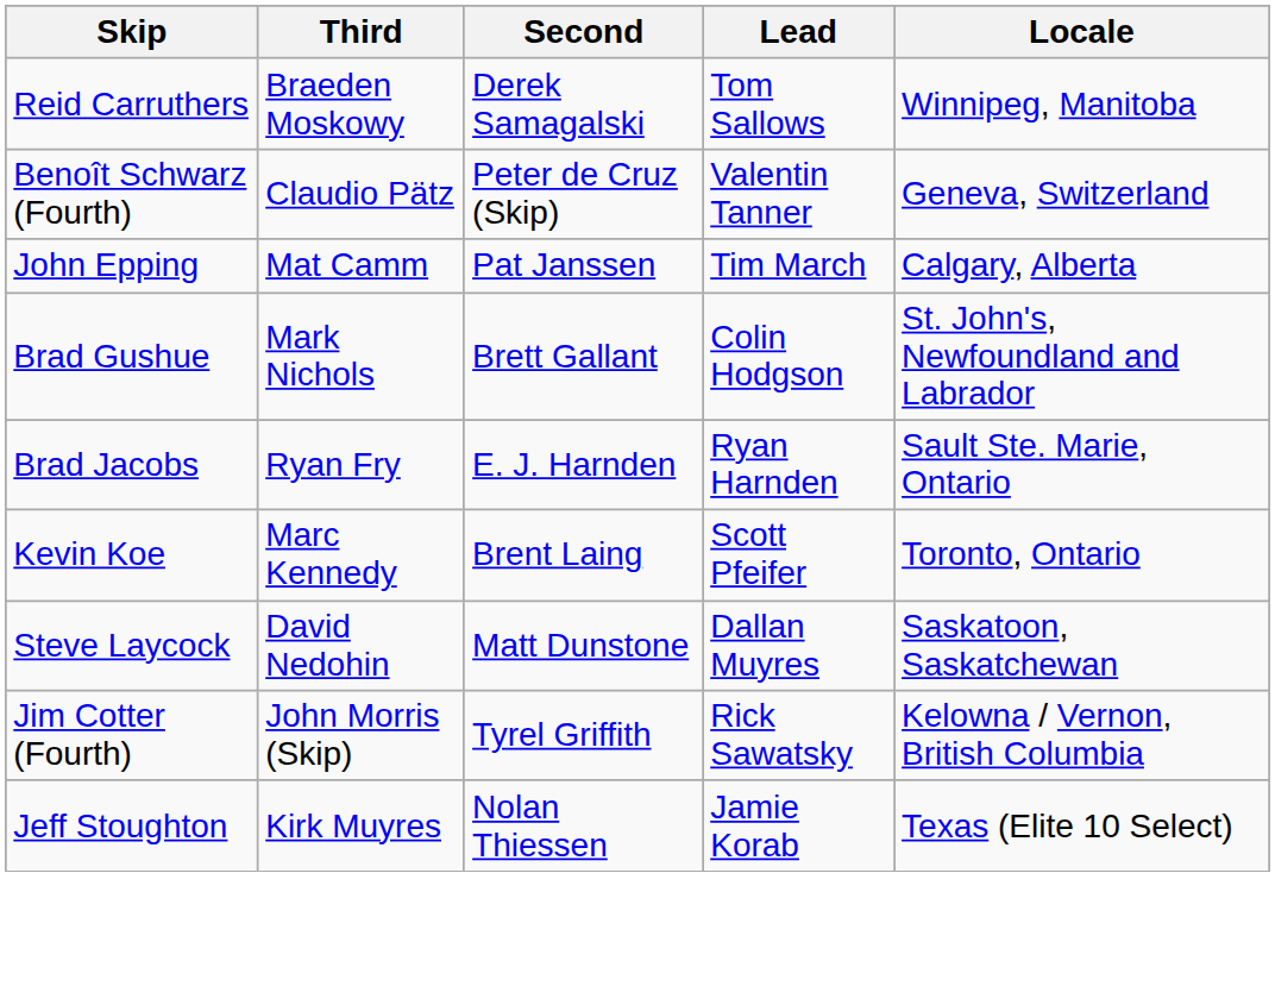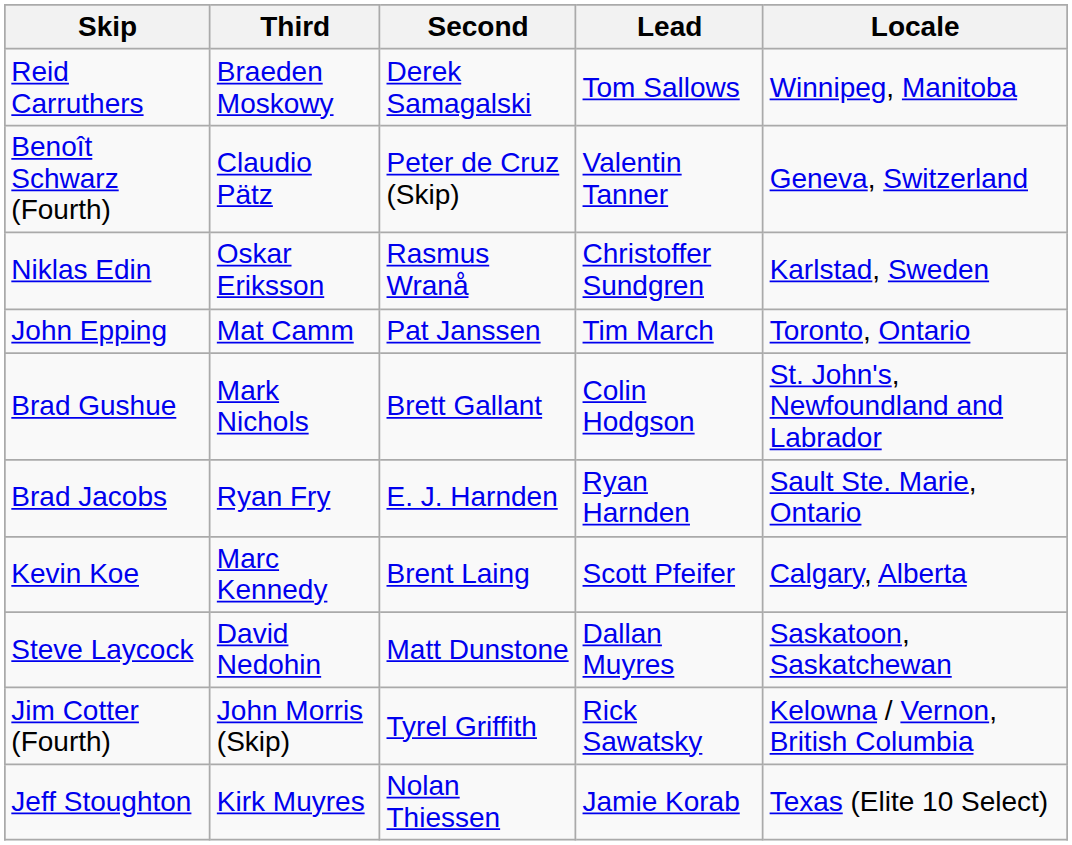 <table class=wikitable>
 <tr>
 <th>Skip</th>
 <th>Third</th>
 <th>Second</th>
 <th>Lead</th>
 <th>Locale</th>
 </tr>
 <tr>
 <td><a href='#'>Reid Carruthers</a></td>
 <td><a href='#'>Braeden Moskowy</a></td>
 <td><a href='#'>Derek Samagalski</a></td>
 <td><a href='#'>Tom Sallows</a></td>
 <td> <a href='#'>Winnipeg</a>, <a href='#'>Manitoba</a></td>
 </tr>
 <tr>
 <td><a href='#'>Benoît Schwarz</a> (Fourth)</td>
 <td><a href='#'>Claudio Pätz</a></td>
 <td><a href='#'>Peter de Cruz</a> (Skip)</td>
 <td><a href='#'>Valentin Tanner</a></td>
 <td> <a href='#'>Geneva</a>, <a href='#'>Switzerland</a></td>
 </tr>
 <tr>
+<td><a href='#'>Niklas Edin</a></td>
+<td><a href='#'>Oskar Eriksson</a></td>
+<td><a href='#'>Rasmus Wranå</a></td>
+<td><a href='#'>Christoffer Sundgren</a></td>
+<td> <a href='#'>Karlstad</a>, <a href='#'>Sweden</a></td>
+</tr>
+<tr>
 <td><a href='#'>John Epping</a></td>
 <td><a href='#'>Mat Camm</a></td>
 <td><a href='#'>Pat Janssen</a></td>
 <td><a href='#'>Tim March</a></td>
-<td> <a href='#'>Calgary</a>, <a href='#'>Alberta</a></td>
+<td> <a href='#'>Toronto</a>, <a href='#'>Ontario</a></td>
 </tr>
 <tr>
 <td><a href='#'>Brad Gushue</a></td>
 <td><a href='#'>Mark Nichols</a></td>
 <td><a href='#'>Brett Gallant</a></td>
 <td><a href='#'>Colin Hodgson</a></td>
 <td> <a href='#'>St. John's</a>, <a href='#'>Newfoundland and Labrador</a></td>
 </tr>
 <tr>
 <td><a href='#'>Brad Jacobs</a></td>
 <td><a href='#'>Ryan Fry</a></td>
 <td><a href='#'>E. J. Harnden</a></td>
 <td><a href='#'>Ryan Harnden</a></td>
 <td> <a href='#'>Sault Ste. Marie</a>, <a href='#'>Ontario</a></td>
 </tr>
 <tr>
 <td><a href='#'>Kevin Koe</a></td>
 <td><a href='#'>Marc Kennedy</a></td>
 <td><a href='#'>Brent Laing</a></td>
 <td><a href='#'>Scott Pfeifer</a></td>
-<td> <a href='#'>Toronto</a>, <a href='#'>Ontario</a></td>
+<td> <a href='#'>Calgary</a>, <a href='#'>Alberta</a></td>
 </tr>
 <tr>
 <td><a href='#'>Steve Laycock</a></td>
 <td><a href='#'>David Nedohin</a></td>
 <td><a href='#'>Matt Dunstone</a></td>
 <td><a href='#'>Dallan Muyres</a></td>
 <td> <a href='#'>Saskatoon</a>, <a href='#'>Saskatchewan</a></td>
 </tr>
 <tr>
 <td><a href='#'>Jim Cotter</a> (Fourth)</td>
 <td><a href='#'>John Morris</a> (Skip)</td>
 <td><a href='#'>Tyrel Griffith</a></td>
 <td><a href='#'>Rick Sawatsky</a></td>
 <td> <a href='#'>Kelowna</a> / <a href='#'>Vernon</a>, <a href='#'>British Columbia</a></td>
 </tr>
 <tr>
 <td><a href='#'>Jeff Stoughton</a></td>
 <td><a href='#'>Kirk Muyres</a></td>
 <td><a href='#'>Nolan Thiessen</a></td>
 <td><a href='#'>Jamie Korab</a></td>
 <td>   <a href='#'>Texas</a>  (Elite 10 Select)</td>
 </tr>
 </table>
